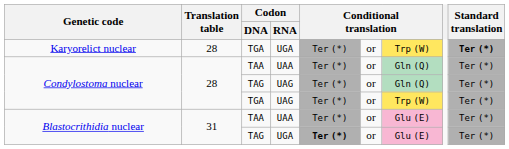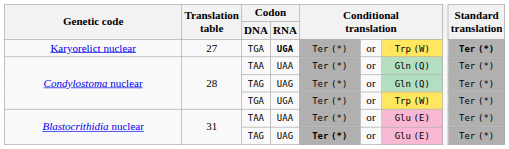 <table class="wikitable" style="border:none; text-align:center;">
 <tr>
 <th rowspan="2" style="width: 250px;">Genetic code</th>
 <th rowspan="2" style="width: 25px;">Translation <br> table</th>
 <th colspan="2">Codon</th>
 <th rowspan="2" colspan="3" style="width: 200px;">Conditional <br> translation</th>
 <th rowspan="2" style="border:none; width:1px;"></th>
 <th rowspan="2" style="width: 50px;">Standard translation</th>
 </tr>
 <tr>
 <th style="width: 25px;">DNA</th>
 <th style="width: 25px;">RNA</th>
 </tr>
 <tr>
 <td rowspan="1"><a href='#'>Karyorelict nuclear</a></td>
-<td>28</td>
+<td>27</td>
 <td><code>TGA</code></td>
-<td><code>UGA</code></td>
+<td><strong><code>UGA</code></strong></td>
 <td style="width: 50px; background-color:#B0B0B0;"><code>Ter</code> <code>(*)</code></td>
 <td style="width: 10px;">or</td>
 <td style="width: 50px; background-color:#ffe75f;"><code>Trp</code> <code>(W)</code></td>
 <td style="border: none; width: 1px;"></td>
 <td style="background-color:#B0B0B0;"><strong><code>Ter</code> <code>(*)</code></strong></td>
 </tr>
 <tr>
 <td rowspan="3"><a href='#'><em>Condylostoma</em> nuclear</a></td>
 <td rowspan="3">28</td>
 <td><code>TAA</code></td>
 <td><code>UAA</code></td>
 <td style="width: 50px; background-color:#B0B0B0;"><code>Ter</code> <code>(*)</code></td>
 <td style="width: 10px;">or</td>
 <td style="width: 50px; background-color:#b3dec0;"><code>Gln</code> <code>(Q)</code></td>
 <td style="border: none; width: 1px;"></td>
 <td style="background-color:#B0B0B0;"><code>Ter</code> <code>(*)</code></td>
 </tr>
 <tr>
 <td><code>TAG</code></td>
 <td><code>UAG</code></td>
 <td style="width: 50px; background-color:#B0B0B0;"><code>Ter</code> <code>(*)</code></td>
 <td style="width: 10px;">or</td>
 <td style="width: 50px; background-color:#b3dec0;"><code>Gln</code> <code>(Q)</code></td>
 <td style="border: none; width: 1px;"></td>
 <td style="background-color:#B0B0B0;"><code>Ter</code> <code>(*)</code></td>
 </tr>
 <tr>
 <td><code>TGA</code></td>
-<td><code>UAG</code></td>
+<td><code>UGA</code></td>
 <td style="width: 50px; background-color:#B0B0B0;"><code>Ter</code> <code>(*)</code></td>
 <td style="width: 10px;">or</td>
 <td style="width: 50px; background-color:#ffe75f;"><code>Trp</code> <code>(W)</code></td>
 <td style="border: none; width: 1px;"></td>
 <td style="background-color:#B0B0B0;"><code>Ter</code> <code>(*)</code></td>
 </tr>
 <tr>
 <td rowspan="2"><a href='#'><em>Blastocrithidia</em> nuclear</a></td>
 <td rowspan="2">31</td>
 <td><code>TAA</code></td>
 <td><code>UAA</code></td>
 <td style="width: 50px; background-color:#B0B0B0;"><code>Ter</code> <code>(*)</code></td>
 <td style="width: 10px;">or</td>
 <td style="width: 50px; background-color:#f8b7d3;"><code>Glu</code> <code>(E)</code></td>
 <td style="border: none; width: 1px;"></td>
 <td style="background-color:#B0B0B0;"><code>Ter</code> <code>(*)</code></td>
 </tr>
 <tr>
 <td><code>TAG</code></td>
-<td><code>UGA</code></td>
+<td><code>UAG</code></td>
 <td style="width: 50px; background-color:#B0B0B0;"><strong><code>Ter</code> <code>(*)</code></strong></td>
 <td style="width: 10px;">or</td>
 <td style="width: 50px; background-color:#f8b7d3;"><code>Glu</code> <code>(E)</code></td>
 <td style="border: none; width: 1px;"></td>
 <td style="background-color:#B0B0B0;"><code>Ter</code> <code>(*)</code></td>
 </tr>
 </table>
